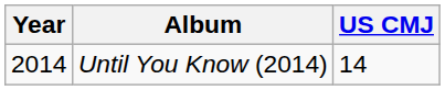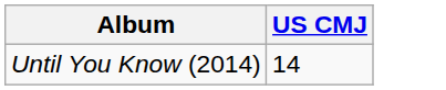 <table class="wikitable">
 <tr>
-<th>Year</th>
 <th>Album</th>
 <th><a href='#'>US CMJ</a></th>
 </tr>
 <tr>
-<td>2014</td>
 <td><em>Until You Know</em> (2014)</td>
 <td>14</td>
 </tr>
 </table>
